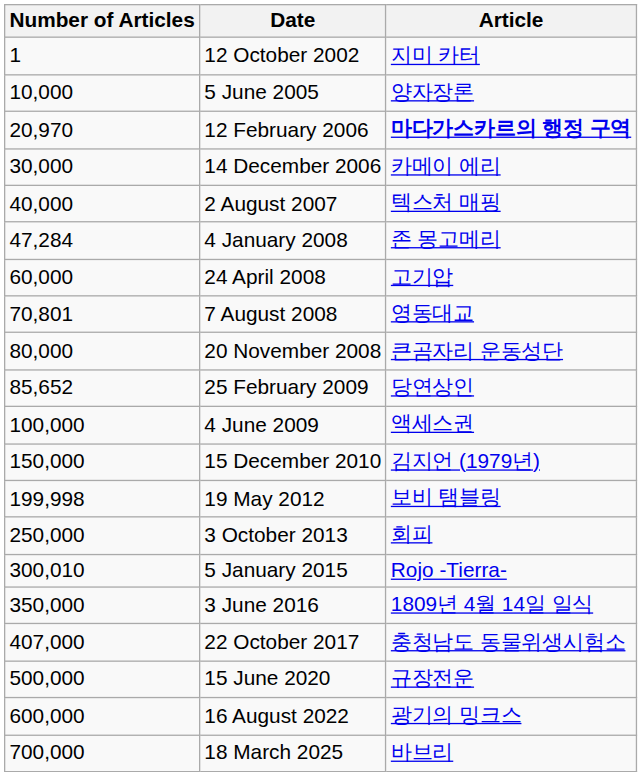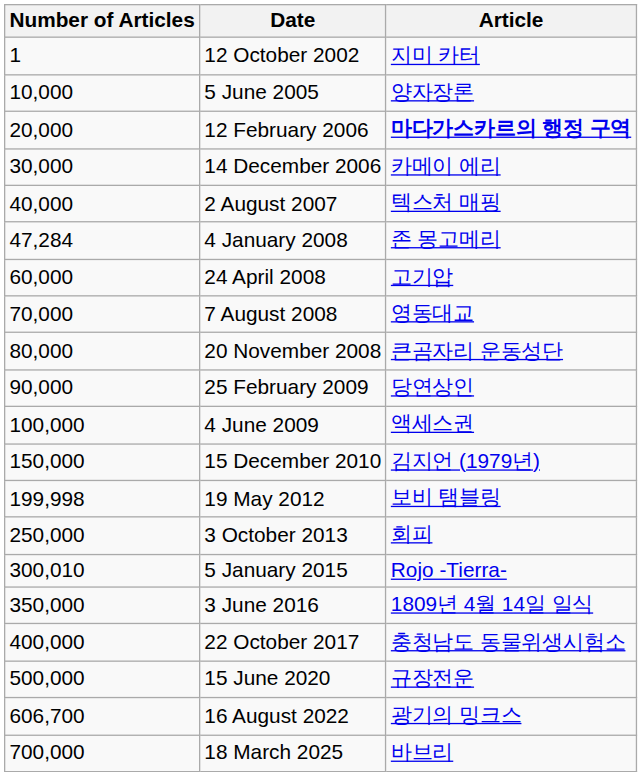 <table class="wikitable">
 <tr>
 <th>Number of Articles</th>
 <th>Date</th>
 <th>Article</th>
 </tr>
 <tr>
 <td>1</td>
 <td>12 October 2002</td>
 <td><a href='#'>지미 카터</a></td>
 </tr>
 <tr>
 <td>10,000</td>
 <td>5 June 2005</td>
 <td><a href='#'>양자장론</a></td>
 </tr>
 <tr>
-<td>20,970</td>
+<td>20,000</td>
 <td>12 February 2006</td>
 <td><strong><a href='#'>마다가스카르의 행정 구역</a></strong></td>
 </tr>
 <tr>
 <td>30,000</td>
 <td>14 December 2006</td>
 <td><a href='#'>카메이 에리</a></td>
 </tr>
 <tr>
 <td>40,000</td>
 <td>2 August 2007</td>
 <td><a href='#'>텍스처 매핑</a></td>
 </tr>
 <tr>
 <td>47,284</td>
 <td>4 January 2008</td>
 <td><a href='#'>존 몽고메리</a></td>
 </tr>
 <tr>
 <td>60,000</td>
 <td>24 April 2008</td>
 <td><a href='#'>고기압</a></td>
 </tr>
 <tr>
-<td>70,801</td>
+<td>70,000</td>
 <td>7 August 2008</td>
 <td><a href='#'>영동대교</a></td>
 </tr>
 <tr>
 <td>80,000</td>
 <td>20 November 2008</td>
 <td><a href='#'>큰곰자리 운동성단</a></td>
 </tr>
 <tr>
-<td>85,652</td>
+<td>90,000</td>
 <td>25 February 2009</td>
 <td><a href='#'>당연상인</a></td>
 </tr>
 <tr>
 <td>100,000</td>
 <td>4 June 2009</td>
 <td><a href='#'>액세스권</a></td>
 </tr>
 <tr>
 <td>150,000</td>
 <td>15 December 2010</td>
 <td><a href='#'>김지언 (1979년)</a></td>
 </tr>
 <tr>
 <td>199,998</td>
 <td>19 May 2012</td>
 <td><a href='#'>보비 탬블링</a></td>
 </tr>
 <tr>
 <td>250,000</td>
 <td>3 October 2013</td>
 <td><a href='#'>회피</a></td>
 </tr>
 <tr>
 <td>300,010</td>
 <td>5 January 2015</td>
 <td><a href='#'>Rojo -Tierra-</a></td>
 </tr>
 <tr>
 <td>350,000</td>
 <td>3 June 2016</td>
 <td><a href='#'>1809년 4월 14일 일식</a></td>
 </tr>
 <tr>
-<td>407,000</td>
+<td>400,000</td>
 <td>22 October 2017</td>
 <td><a href='#'>충청남도 동물위생시험소</a></td>
 </tr>
 <tr>
 <td>500,000</td>
 <td>15 June 2020</td>
 <td><a href='#'>규장전운</a></td>
 </tr>
 <tr>
-<td>600,000</td>
+<td>606,700</td>
 <td>16 August 2022</td>
 <td><a href='#'>광기의 밍크스</a></td>
 </tr>
 <tr>
 <td>700,000</td>
 <td>18 March 2025</td>
 <td><a href='#'>바브리</a></td>
 </tr>
 </table>
